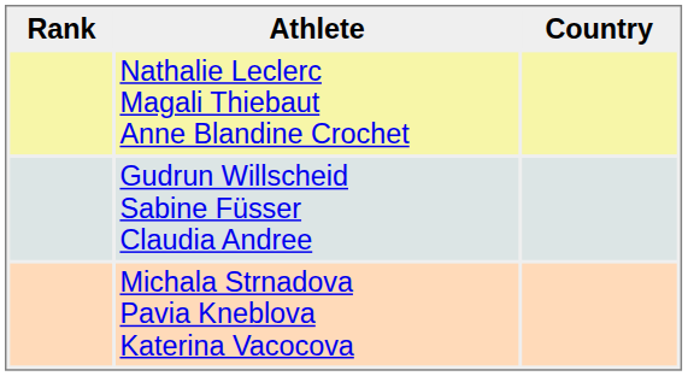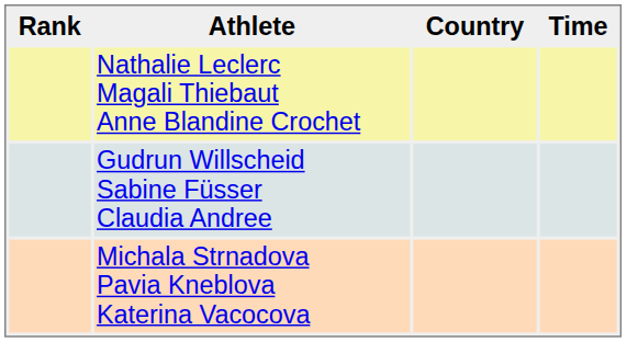 <table style="border-style:solid;border-width:1px;border-color:#808080;background-color:#EFEFEF" cellspacing="2" cellpadding="2" width="385px">
 <tr bgcolor="#EFEFEF">
 <th>Rank</th>
 <th>Athlete</th>
 <th>Country</th>
+<th>Time</th>
 </tr>
 <tr bgcolor="#F7F6A8">
 <td align=center></td>
 <td><a href='#'>Nathalie Leclerc</a><br><a href='#'>Magali Thiebaut</a><br><a href='#'>Anne Blandine Crochet</a></td>
 <td></td>
+<td align="right"></td>
 </tr>
 <tr bgcolor="#DCE5E5">
 <td align=center></td>
 <td><a href='#'>Gudrun Willscheid</a><br><a href='#'>Sabine Füsser</a><br><a href='#'>Claudia Andree</a></td>
 <td></td>
+<td align="right"></td>
 </tr>
 <tr bgcolor="#FFDAB9">
 <td align=center></td>
 <td><a href='#'>Michala Strnadova</a><br><a href='#'>Pavia Kneblova</a><br><a href='#'>Katerina Vacocova</a></td>
 <td></td>
+<td align="right"></td>
 </tr>
 </table>
